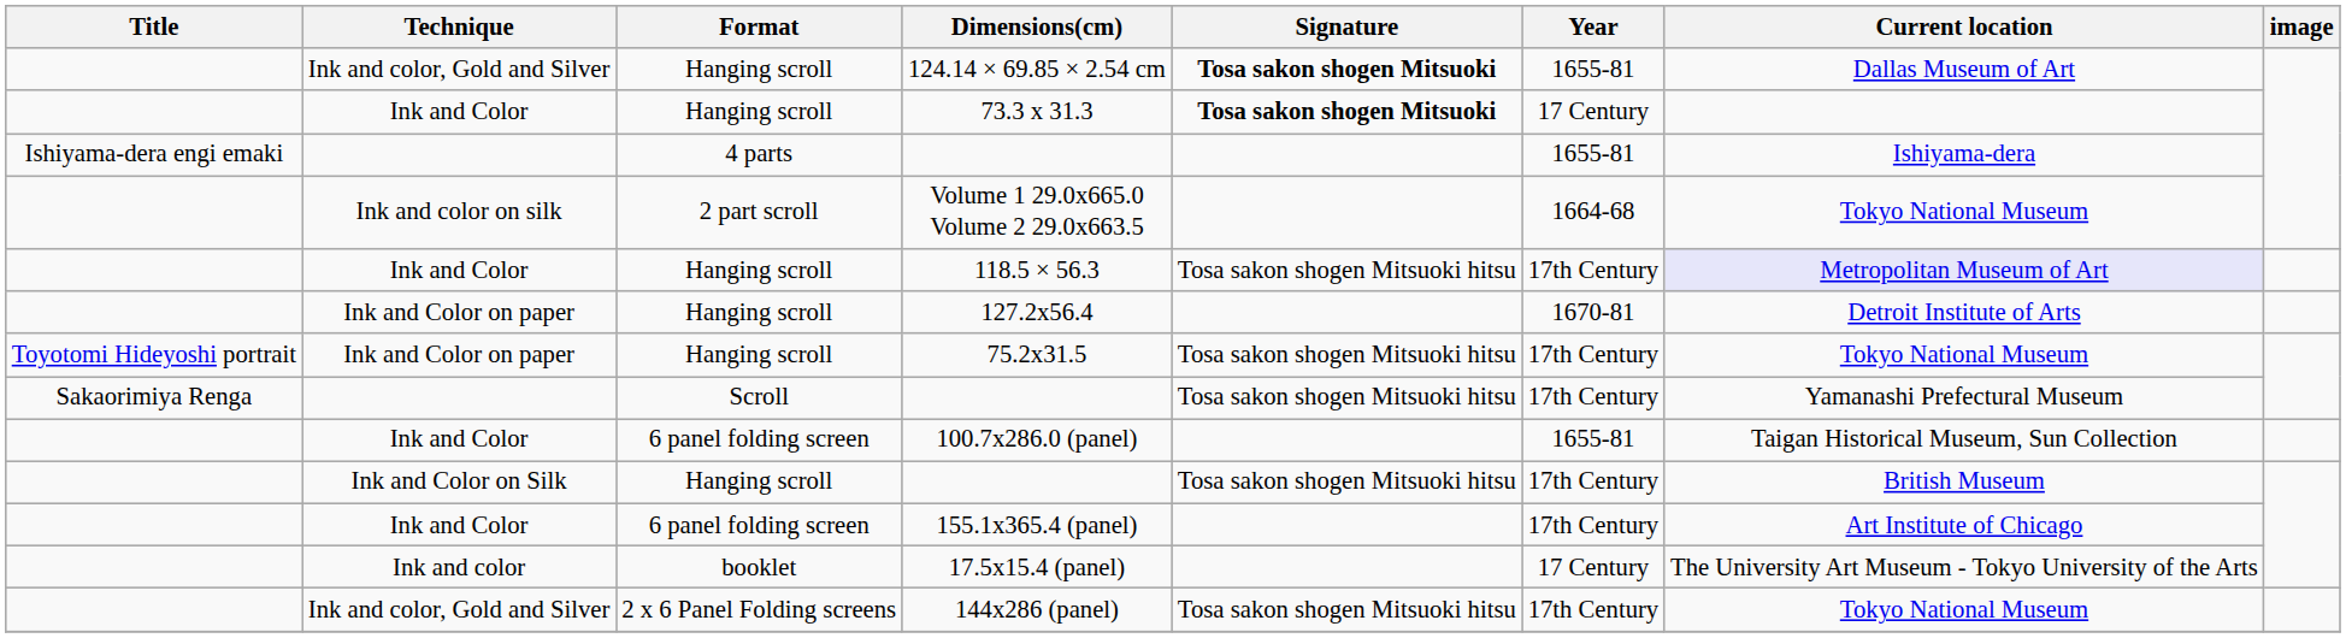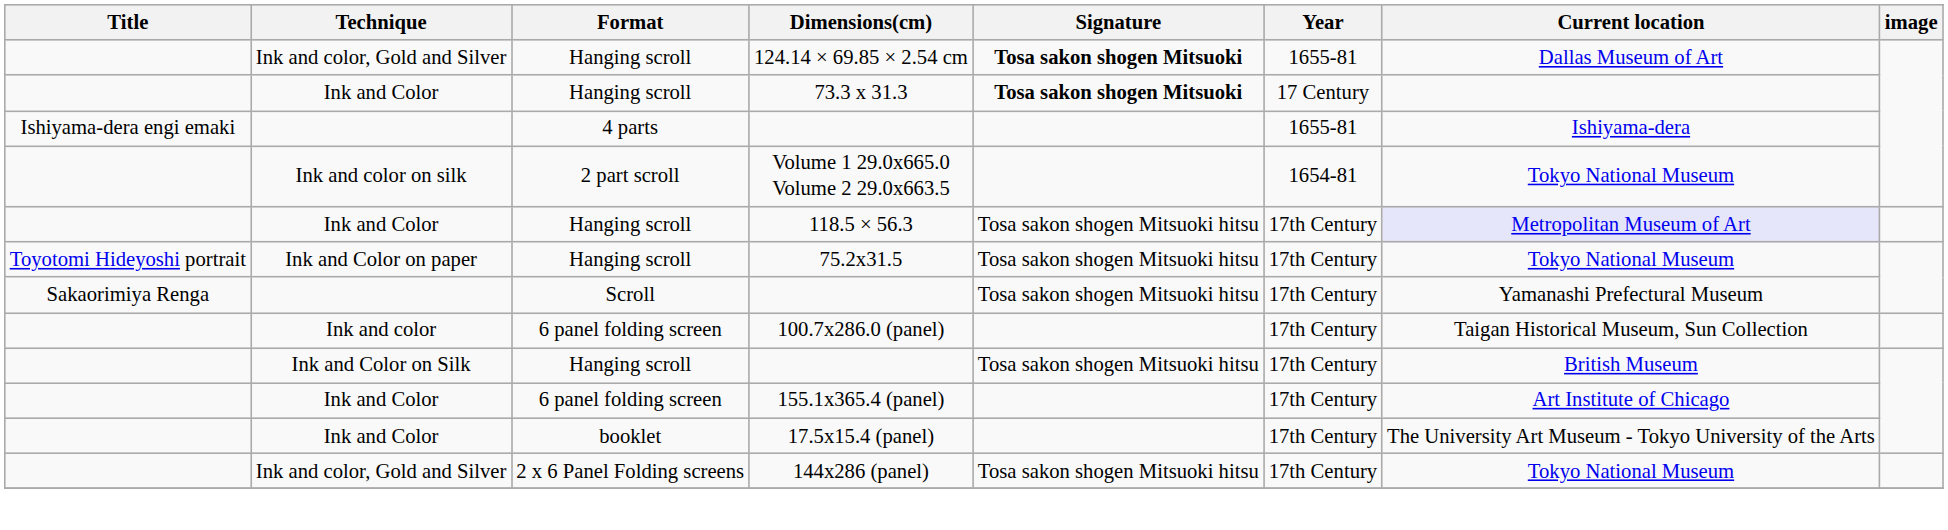 <table class="wikitable sortable" style="text-align:center; font-size:small">
 <tr>
 <th>Title</th>
 <th>Technique</th>
 <th>Format</th>
 <th>Dimensions(cm)</th>
 <th>Signature</th>
 <th>Year</th>
 <th>Current location</th>
 <th>image</th>
 </tr>
 <tr>
 <td></td>
 <td>Ink and color, Gold and Silver</td>
 <td>Hanging scroll</td>
 <td>124.14 × 69.85 × 2.54 cm</td>
 <td><strong>Tosa sakon shogen Mitsuoki</strong></td>
 <td>1655-81</td>
 <td><a href='#'>Dallas Museum of Art</a></td>
 </tr>
 <tr>
 <td></td>
 <td>Ink and Color</td>
 <td>Hanging scroll</td>
 <td>73.3 x 31.3</td>
 <td><strong>Tosa sakon shogen Mitsuoki</strong></td>
 <td>17 Century</td>
 <td></td>
 </tr>
 <tr>
 <td>Ishiyama-dera engi emaki</td>
 <td></td>
 <td>4 parts</td>
 <td></td>
 <td></td>
 <td>1655-81</td>
 <td><a href='#'>Ishiyama-dera</a></td>
 </tr>
 <tr>
 <td></td>
 <td>Ink and color on silk</td>
 <td>2 part scroll</td>
 <td>Volume 1 29.0x665.0<br>Volume 2 29.0x663.5</td>
 <td></td>
-<td>1664-68</td>
+<td>1654-81</td>
 <td><a href='#'>Tokyo National Museum</a></td>
 </tr>
 <tr>
 <td></td>
 <td>Ink and Color</td>
 <td>Hanging scroll</td>
 <td>118.5 × 56.3</td>
 <td>Tosa sakon shogen Mitsuoki hitsu</td>
 <td>17th Century</td>
 <td style="background: lavender;"><a href='#'>Metropolitan Museum of Art</a></td>
-<td></td>
-</tr>
-<tr>
-<td></td>
-<td>Ink and Color on paper</td>
-<td>Hanging scroll</td>
-<td>127.2x56.4</td>
-<td></td>
-<td>1670-81</td>
-<td><a href='#'>Detroit Institute of Arts</a></td>
 <td></td>
 </tr>
 <tr>
 <td><a href='#'>Toyotomi Hideyoshi</a> portrait</td>
 <td>Ink and Color on paper</td>
 <td>Hanging scroll</td>
 <td>75.2x31.5</td>
 <td>Tosa sakon shogen Mitsuoki hitsu</td>
 <td>17th Century</td>
 <td><a href='#'>Tokyo National Museum</a></td>
 </tr>
 <tr>
 <td>Sakaorimiya Renga</td>
 <td></td>
 <td>Scroll</td>
 <td></td>
 <td>Tosa sakon shogen Mitsuoki hitsu</td>
 <td>17th Century</td>
 <td>Yamanashi Prefectural Museum</td>
 </tr>
 <tr>
 <td></td>
-<td>Ink and Color</td>
+<td>Ink and color</td>
 <td>6 panel folding screen</td>
 <td>100.7x286.0 (panel)</td>
 <td></td>
-<td>1655-81</td>
+<td>17th Century</td>
 <td>Taigan Historical Museum, Sun Collection</td>
 <td></td>
 </tr>
 <tr>
 <td></td>
 <td>Ink and Color on Silk</td>
 <td>Hanging scroll</td>
 <td></td>
 <td>Tosa sakon shogen Mitsuoki hitsu</td>
 <td>17th Century</td>
 <td><a href='#'>British Museum</a></td>
 </tr>
 <tr>
 <td></td>
 <td>Ink and Color</td>
 <td>6 panel folding screen</td>
 <td>155.1x365.4 (panel)</td>
 <td></td>
 <td>17th Century</td>
 <td><a href='#'>Art Institute of Chicago</a></td>
 </tr>
 <tr>
 <td></td>
-<td>Ink and color</td>
+<td>Ink and Color</td>
 <td>booklet</td>
 <td>17.5x15.4 (panel)</td>
 <td></td>
-<td>17 Century</td>
+<td>17th Century</td>
 <td>The University Art Museum - Tokyo University of the Arts</td>
 </tr>
 <tr>
 <td></td>
 <td>Ink and color, Gold and Silver</td>
 <td>2 x 6 Panel Folding screens</td>
 <td>144x286 (panel)</td>
 <td>Tosa sakon shogen Mitsuoki hitsu</td>
 <td>17th Century</td>
 <td><a href='#'>Tokyo National Museum</a></td>
 <td></td>
 </tr>
 <tr>
 </tr>
 </table>
